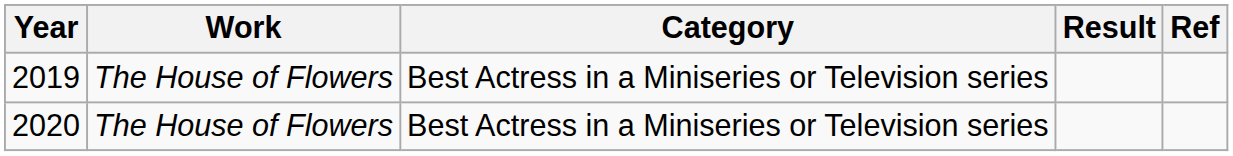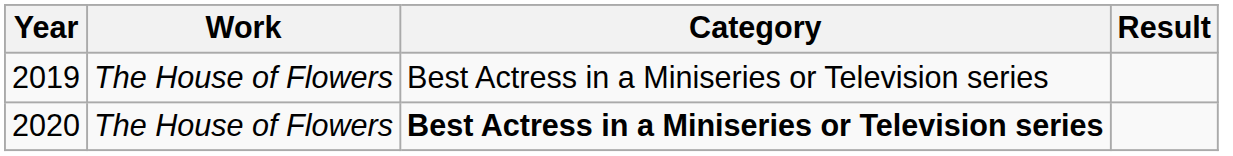 <table class="wikitable">
 <tr>
 <th>Year</th>
 <th>Work</th>
 <th>Category</th>
 <th>Result</th>
-<th>Ref</th>
 </tr>
 <tr>
 <td>2019</td>
 <td><em>The House of Flowers</em></td>
 <td>Best Actress in a Miniseries or Television series</td>
 <td></td>
-<td></td>
 </tr>
 <tr>
 <td>2020</td>
 <td><em>The House of Flowers</em></td>
-<td>Best Actress in a Miniseries or Television series</td>
-<td></td>
+<td><strong>Best Actress in a Miniseries or Television series</strong></td>
 <td></td>
 </tr>
 </table>
